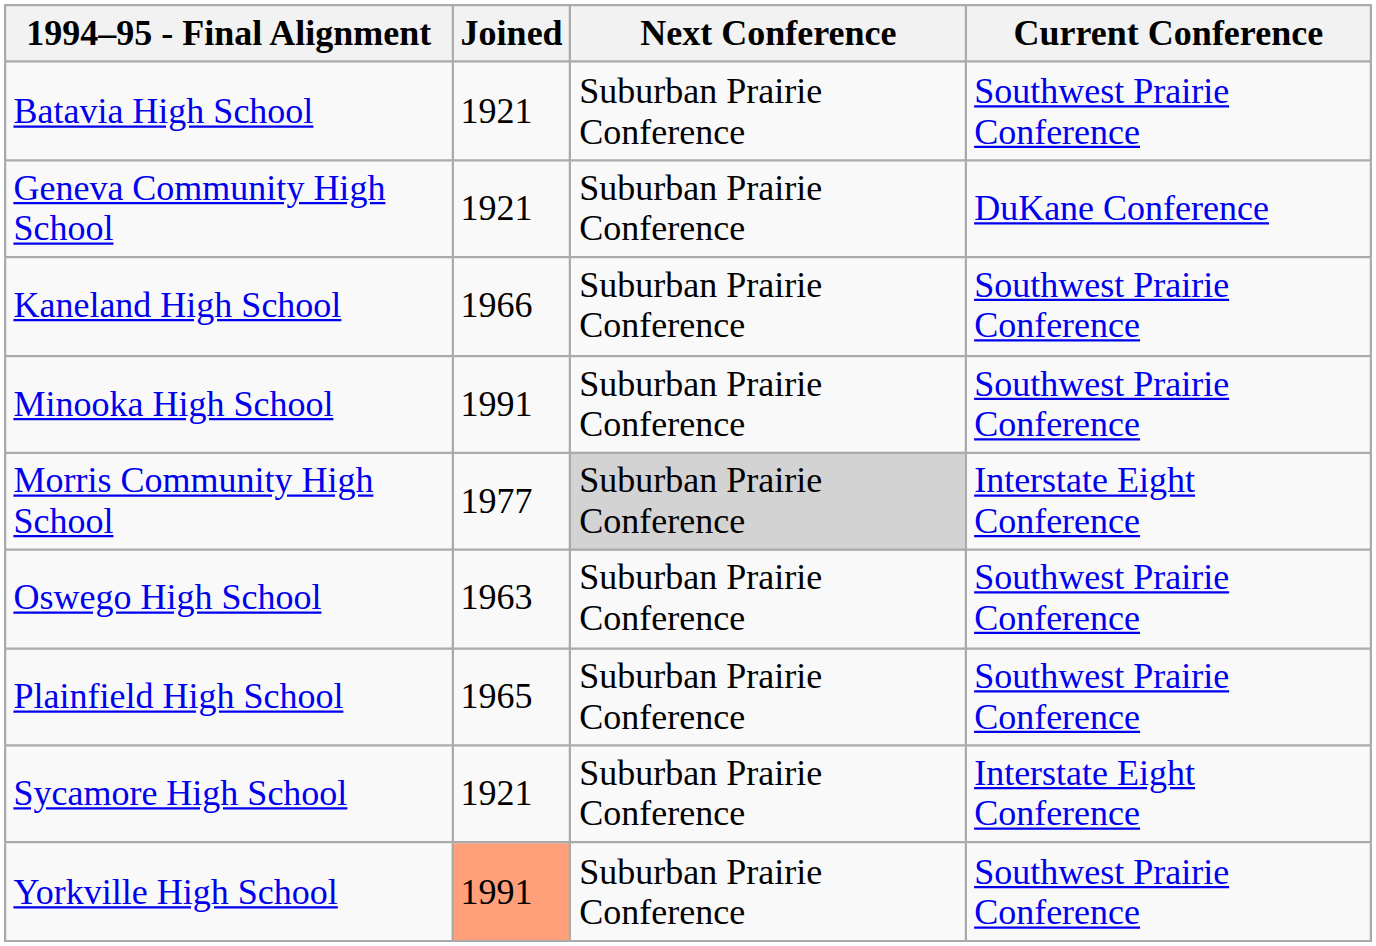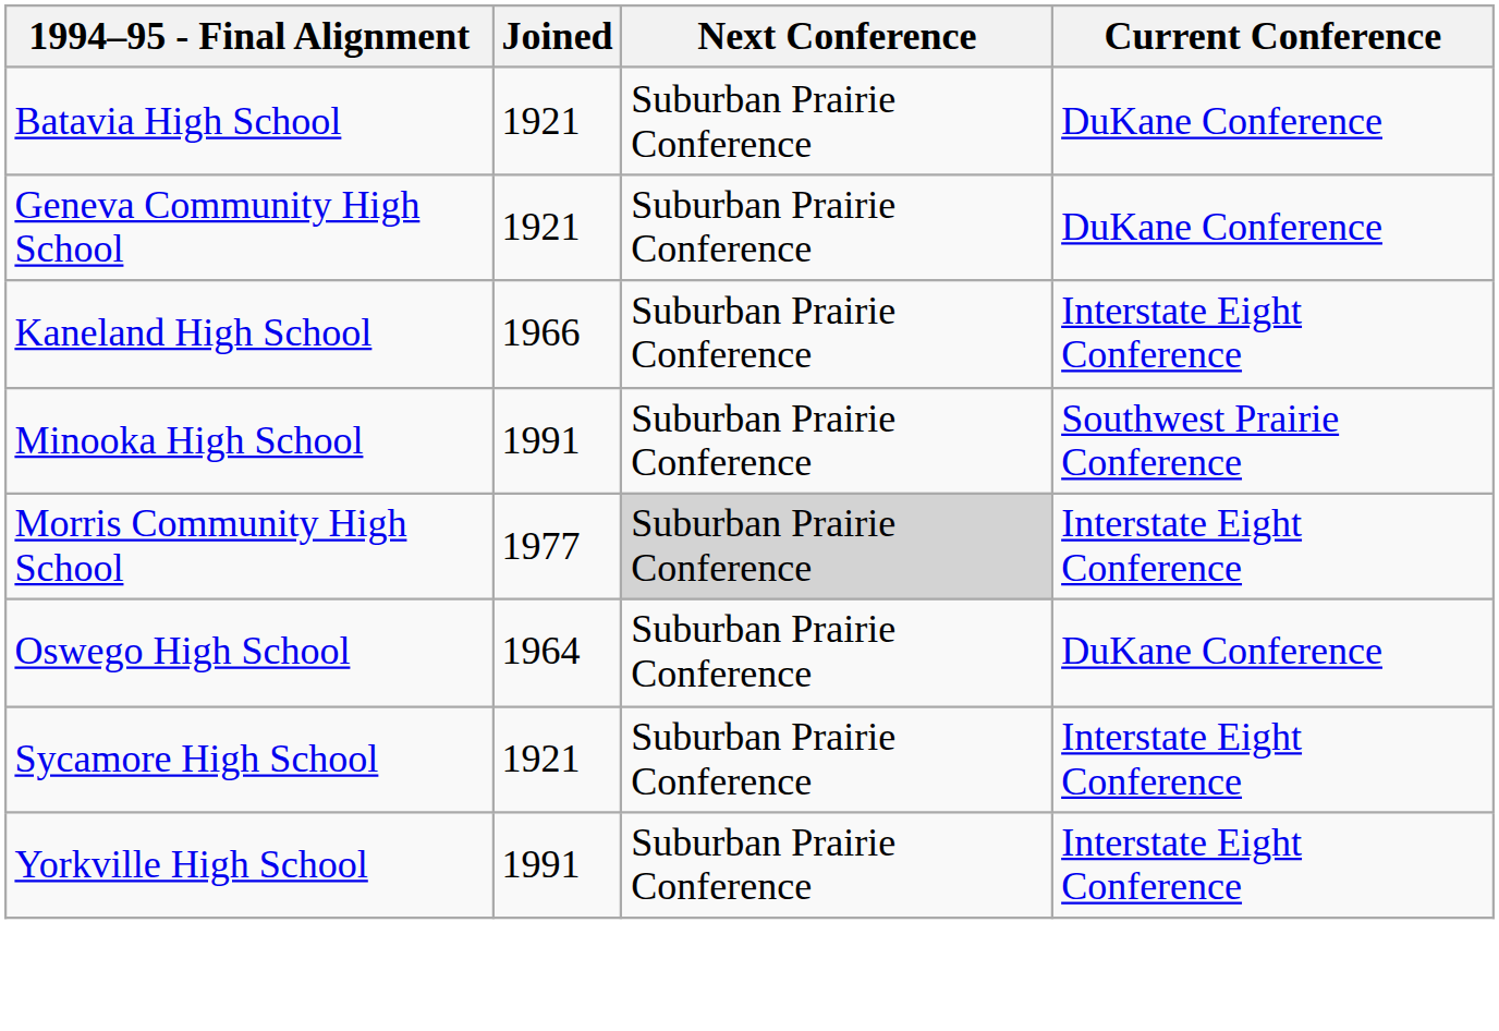 <table class="wikitable">
 <tr>
 <th>1994–95 - Final Alignment</th>
 <th>Joined</th>
 <th>Next Conference</th>
 <th>Current Conference</th>
 </tr>
 <tr>
 <td><a href='#'>Batavia High School</a></td>
 <td>1921</td>
 <td>Suburban Prairie Conference</td>
-<td><a href='#'>Southwest Prairie Conference</a></td>
+<td><a href='#'>DuKane Conference</a></td>
 </tr>
 <tr>
 <td><a href='#'>Geneva Community High School</a></td>
 <td>1921</td>
 <td>Suburban Prairie Conference</td>
 <td><a href='#'>DuKane Conference</a></td>
 </tr>
 <tr>
 <td><a href='#'>Kaneland High School</a></td>
 <td>1966</td>
 <td>Suburban Prairie Conference</td>
-<td><a href='#'>Southwest Prairie Conference</a></td>
+<td><a href='#'>Interstate Eight Conference</a></td>
 </tr>
 <tr>
 <td><a href='#'>Minooka High School</a></td>
 <td>1991</td>
 <td>Suburban Prairie Conference</td>
 <td><a href='#'>Southwest Prairie Conference</a></td>
 </tr>
 <tr>
 <td><a href='#'>Morris Community High School</a></td>
 <td>1977</td>
 <td style="background: lightgrey;">Suburban Prairie Conference</td>
 <td><a href='#'>Interstate Eight Conference</a></td>
 </tr>
 <tr>
 <td><a href='#'>Oswego High School</a></td>
-<td>1963</td>
+<td>1964</td>
 <td>Suburban Prairie Conference</td>
-<td><a href='#'>Southwest Prairie Conference</a></td>
-</tr>
-<tr>
-<td><a href='#'>Plainfield High School</a></td>
-<td>1965</td>
-<td>Suburban Prairie Conference</td>
-<td><a href='#'>Southwest Prairie Conference</a></td>
+<td><a href='#'>DuKane Conference</a></td>
 </tr>
 <tr>
 <td><a href='#'>Sycamore High School</a></td>
 <td>1921</td>
 <td>Suburban Prairie Conference</td>
 <td><a href='#'>Interstate Eight Conference</a></td>
 </tr>
 <tr>
 <td><a href='#'>Yorkville High School</a></td>
-<td style="background: lightsalmon;">1991</td>
+<td>1991</td>
 <td>Suburban Prairie Conference</td>
-<td><a href='#'>Southwest Prairie Conference</a></td>
+<td><a href='#'>Interstate Eight Conference</a></td>
 </tr>
 </table>
